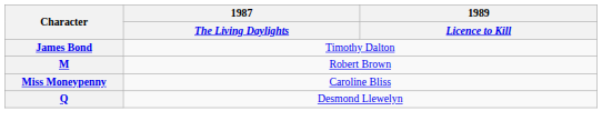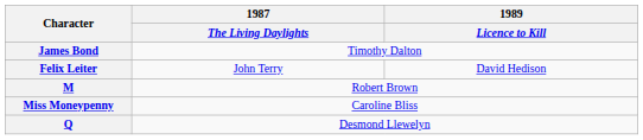 <table class="wikitable" style="text-align:center; width:99%;">
 <tr>
 <th rowspan="2" style="width:20%;">Character</th>
 <th>1987</th>
 <th>1989</th>
 </tr>
 <tr>
 <th style="width:40%;"><em><a href='#'>The Living Daylights</a></em></th>
 <th style="width:40%;"><em><a href='#'>Licence to Kill</a></em></th>
 </tr>
 <tr>
 <th scope="row"><a href='#'>James Bond<br></a></th>
 <td colspan="2"><a href='#'>Timothy Dalton</a></td>
 </tr>
 <tr>
+<th scope="row"><a href='#'>Felix Leiter</a></th>
+<td><a href='#'>John Terry</a></td>
+<td><a href='#'>David Hedison</a></td>
+</tr>
+<tr>
 <th scope="row"><a href='#'>M</a></th>
 <td colspan="2"><a href='#'>Robert Brown</a></td>
 </tr>
 <tr>
 <th scope="row"><a href='#'>Miss Moneypenny</a></th>
 <td colspan="2"><a href='#'>Caroline Bliss</a></td>
 </tr>
 <tr>
 <th scope="row"><a href='#'>Q</a></th>
 <td colspan="2"><a href='#'>Desmond Llewelyn</a></td>
 </tr>
 </table>
